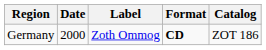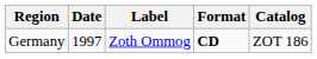 <table class="wikitable">
 <tr>
 <th>Region</th>
 <th>Date</th>
 <th>Label</th>
 <th>Format</th>
 <th>Catalog</th>
 </tr>
 <tr>
 <td>Germany</td>
-<td>2000</td>
+<td>1997</td>
 <td><a href='#'>Zoth Ommog</a></td>
 <td><strong>CD</strong></td>
 <td>ZOT 186</td>
 </tr>
 </table>
